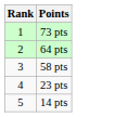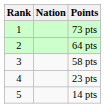 <table class="wikitable sortable" style="text-align:center">
 <tr>
 <th>Rank</th>
+<th>Nation</th>
 <th>Points</th>
 </tr>
 <tr style="background-color:#ccffcc">
 <td>1</td>
+<td align=left></td>
 <td>73 pts</td>
 </tr>
 <tr style="background-color:#ccffcc">
 <td>2</td>
+<td align=left></td>
 <td>64 pts</td>
 </tr>
 <tr>
 <td>3</td>
+<td align=left></td>
 <td>58 pts</td>
 </tr>
 <tr>
 <td>4</td>
+<td align=left></td>
 <td>23 pts</td>
 </tr>
 <tr>
 <td>5</td>
+<td align=left></td>
 <td>14 pts</td>
 </tr>
 </table>
